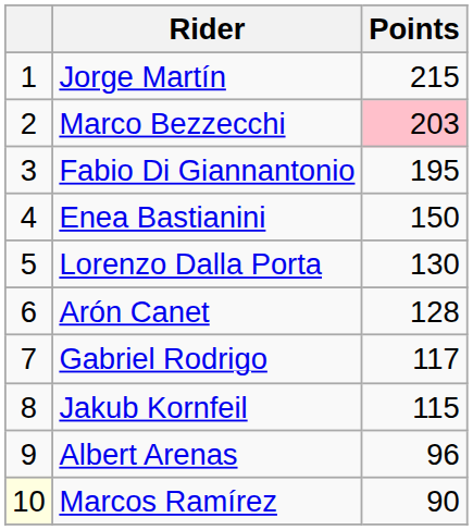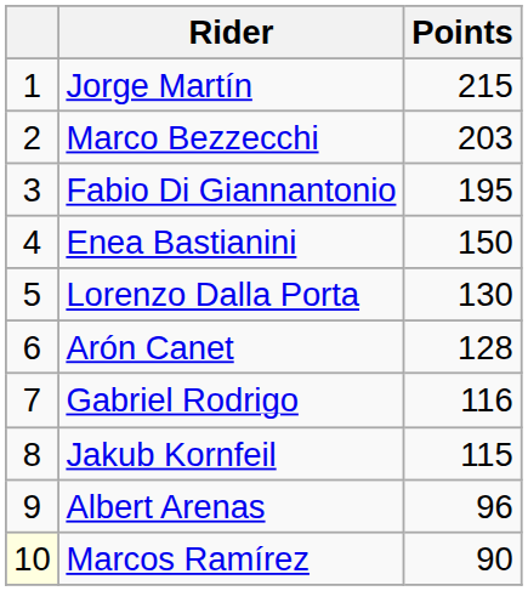 <table class="wikitable" style="font-size: 95%;">
 <tr>
 <th></th>
 <th>Rider</th>
 <th>Points</th>
 </tr>
 <tr>
 <td align=center>1</td>
 <td> <a href='#'>Jorge Martín</a></td>
 <td align=right>215</td>
 </tr>
 <tr>
 <td align=center>2</td>
 <td> <a href='#'>Marco Bezzecchi</a></td>
-<td align=right style="background: pink;">203</td>
+<td align=right>203</td>
 </tr>
 <tr>
 <td align=center>3</td>
 <td> <a href='#'>Fabio Di Giannantonio</a></td>
 <td align=right>195</td>
 </tr>
 <tr>
 <td align=center>4</td>
 <td> <a href='#'>Enea Bastianini</a></td>
 <td align=right>150</td>
 </tr>
 <tr>
 <td align=center>5</td>
 <td> <a href='#'>Lorenzo Dalla Porta</a></td>
 <td align=right>130</td>
 </tr>
 <tr>
 <td align=center>6</td>
 <td> <a href='#'>Arón Canet</a></td>
 <td align=right>128</td>
 </tr>
 <tr>
 <td align=center>7</td>
 <td> <a href='#'>Gabriel Rodrigo</a></td>
-<td align=right>117</td>
+<td align=right>116</td>
 </tr>
 <tr>
 <td align=center>8</td>
 <td> <a href='#'>Jakub Kornfeil</a></td>
 <td align=right>115</td>
 </tr>
 <tr>
 <td align=center>9</td>
 <td> <a href='#'>Albert Arenas</a></td>
 <td align=right>96</td>
 </tr>
 <tr>
 <td align=center style="background: lightyellow;">10</td>
 <td> <a href='#'>Marcos Ramírez</a></td>
 <td align=right>90</td>
 </tr>
 </table>
